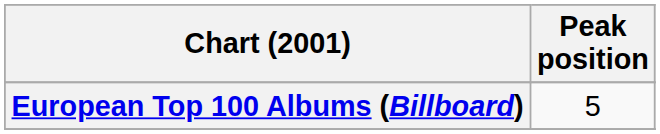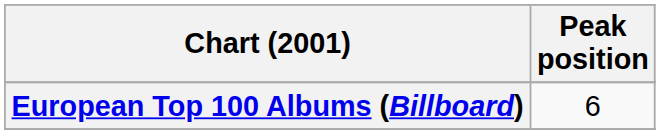 <table class="wikitable sortable plainrowheaders" style="text-align:center;">
 <tr>
 <th scope="col">Chart (2001)</th>
 <th scope="col">Peak<br>position</th>
 </tr>
 <tr>
 </tr>
 <tr>
 <th scope="row" align="left"><a href='#'>European Top 100 Albums</a> (<em><a href='#'>Billboard</a></em>)</th>
-<td align="center">5</td>
+<td align="center">6</td>
 </tr>
 <tr>
 </tr>
 <tr>
 </tr>
 <tr>
 </tr>
 </table>
